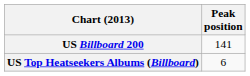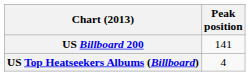 <table class="wikitable sortable plainrowheaders" style="text-align:center">
 <tr>
 <th scope="col">Chart (2013)</th>
 <th scope="col">Peak<br>position</th>
 </tr>
 <tr>
 <th scope="row">US <a href='#'><em>Billboard</em> 200</a></th>
 <td>141</td>
 </tr>
 <tr>
 <th scope="row">US <a href='#'>Top Heatseekers Albums</a> (<em><a href='#'>Billboard</a></em>)</th>
-<td>6</td>
+<td>4</td>
 </tr>
 </table>
